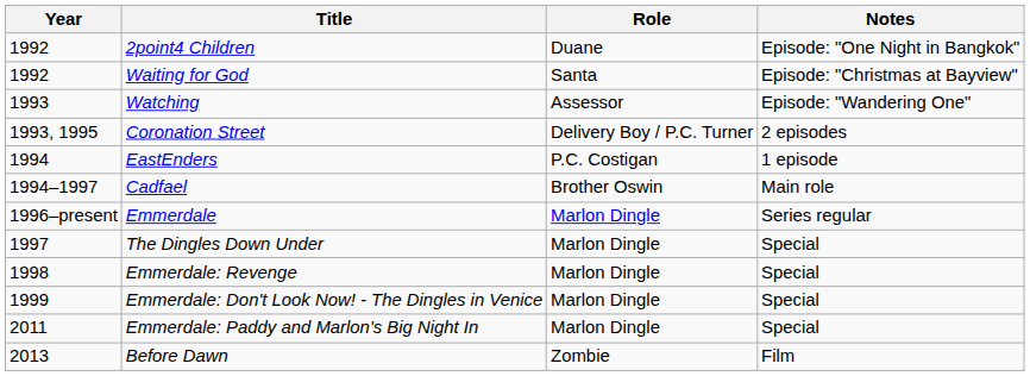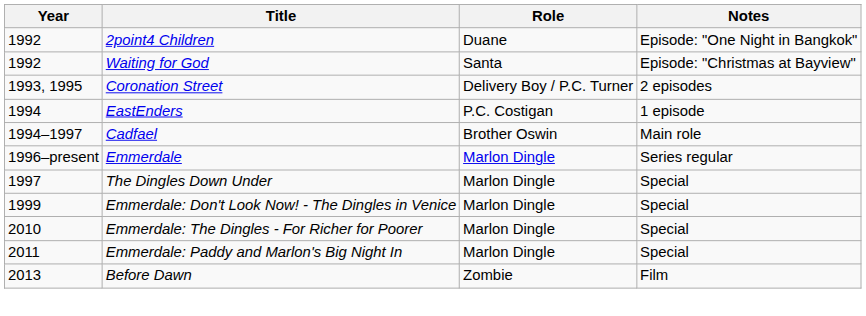 <table class="wikitable">
 <tr>
 <th>Year</th>
 <th>Title</th>
 <th>Role</th>
 <th>Notes</th>
 </tr>
 <tr>
 <td>1992</td>
 <td><em><a href='#'>2point4 Children</a></em></td>
 <td>Duane</td>
 <td>Episode: "One Night in Bangkok"</td>
 </tr>
 <tr>
 <td>1992</td>
 <td><em><a href='#'>Waiting for God</a></em></td>
 <td>Santa</td>
 <td>Episode: "Christmas at Bayview"</td>
-</tr>
-<tr>
-<td>1993</td>
-<td><em><a href='#'>Watching</a></em></td>
-<td>Assessor</td>
-<td>Episode: "Wandering One"</td>
 </tr>
 <tr>
 <td>1993, 1995</td>
 <td><em><a href='#'>Coronation Street</a></em></td>
 <td>Delivery Boy / P.C. Turner</td>
 <td>2 episodes</td>
 </tr>
 <tr>
 <td>1994</td>
 <td><em><a href='#'>EastEnders</a></em></td>
 <td>P.C. Costigan</td>
 <td>1 episode</td>
 </tr>
 <tr>
 <td>1994–1997</td>
 <td><em><a href='#'>Cadfael</a></em></td>
 <td>Brother Oswin</td>
 <td>Main role</td>
 </tr>
 <tr>
 <td>1996–present</td>
 <td><em><a href='#'>Emmerdale</a></em></td>
 <td><a href='#'>Marlon Dingle</a></td>
 <td>Series regular</td>
 </tr>
 <tr>
 <td>1997</td>
 <td><em>The Dingles Down Under</em></td>
 <td>Marlon Dingle</td>
 <td>Special</td>
 </tr>
 <tr>
-<td>1998</td>
-<td><em>Emmerdale: Revenge</em></td>
+<td>1999</td>
+<td><em>Emmerdale: Don't Look Now! - The Dingles in Venice</em></td>
 <td>Marlon Dingle</td>
 <td>Special</td>
 </tr>
 <tr>
-<td>1999</td>
-<td><em>Emmerdale: Don't Look Now! - The Dingles in Venice</em></td>
+<td>2010</td>
+<td><em>Emmerdale: The Dingles - For Richer for Poorer</em></td>
 <td>Marlon Dingle</td>
 <td>Special</td>
 </tr>
 <tr>
 <td>2011</td>
 <td><em>Emmerdale: Paddy and Marlon's Big Night In</em></td>
 <td>Marlon Dingle</td>
 <td>Special</td>
 </tr>
 <tr>
 <td>2013</td>
 <td><em>Before Dawn</em></td>
 <td>Zombie</td>
 <td>Film</td>
 </tr>
 </table>
